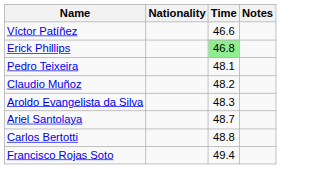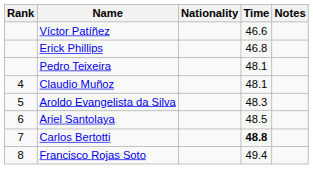 <table class="wikitable sortable" style="text-align:center">
 <tr>
+<th>Rank</th>
 <th>Name</th>
 <th>Nationality</th>
 <th>Time</th>
 <th>Notes</th>
 </tr>
 <tr>
+<td></td>
 <td align=left><a href='#'>Víctor Patíñez</a></td>
 <td align=left></td>
 <td>46.6</td>
 <td></td>
 </tr>
 <tr>
+<td></td>
 <td align=left><a href='#'>Erick Phillips</a></td>
 <td align=left></td>
-<td style="background: lightgreen;">46.8</td>
+<td>46.8</td>
 <td></td>
 </tr>
 <tr>
+<td></td>
 <td align=left><a href='#'>Pedro Teixeira</a></td>
 <td align=left></td>
 <td>48.1</td>
 <td></td>
 </tr>
 <tr>
+<td>4</td>
 <td align=left><a href='#'>Claudio Muñoz</a></td>
 <td align=left></td>
-<td>48.2</td>
+<td>48.1</td>
 <td></td>
 </tr>
 <tr>
+<td>5</td>
 <td align=left><a href='#'>Aroldo Evangelista da Silva</a></td>
 <td align=left></td>
 <td>48.3</td>
 <td></td>
 </tr>
 <tr>
+<td>6</td>
 <td align=left><a href='#'>Ariel Santolaya</a></td>
 <td align=left></td>
-<td>48.7</td>
+<td>48.5</td>
 <td></td>
 </tr>
 <tr>
+<td>7</td>
 <td align=left><a href='#'>Carlos Bertotti</a></td>
 <td align=left></td>
-<td>48.8</td>
+<td><strong>48.8</strong></td>
 <td></td>
 </tr>
 <tr>
+<td>8</td>
 <td align=left><a href='#'>Francisco Rojas Soto</a></td>
 <td align=left></td>
 <td>49.4</td>
 <td></td>
 </tr>
 </table>
